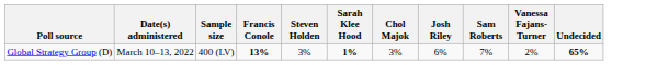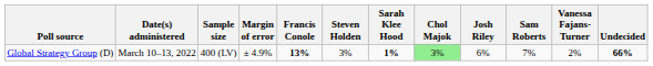 <table class="wikitable" style="font-size:90%;text-align:center;">
 <tr style="vertical-align:bottom">
 <th>Poll source</th>
 <th>Date(s)<br>administered</th>
 <th>Sample<br>size</th>
+<th>Margin<br>of error</th>
 <th style="width:60px;">Francis<br>Conole</th>
 <th style="width:60px;">Steven<br>Holden</th>
 <th style="width:60px;">Sarah<br>Klee Hood</th>
 <th style="width:60px;">Chol<br>Majok</th>
 <th style="width:60px;">Josh<br>Riley</th>
 <th style="width:60px;">Sam<br>Roberts</th>
 <th style="width:60px;">Vanessa<br>Fajans-Turner</th>
 <th>Undecided</th>
 </tr>
 <tr>
 <td style="text-align:left;"><a href='#'>Global Strategy Group</a> (D)</td>
 <td>March 10–13, 2022</td>
 <td>400 (LV)</td>
+<td>± 4.9%</td>
 <td><strong>13%</strong></td>
 <td>3%</td>
 <td><strong>1%</strong></td>
-<td>3%</td>
+<td style="background: lightgreen;">3%</td>
 <td>6%</td>
 <td>7%</td>
 <td>2%</td>
-<td><strong>65%</strong></td>
+<td><strong>66%</strong></td>
 </tr>
 </table>
